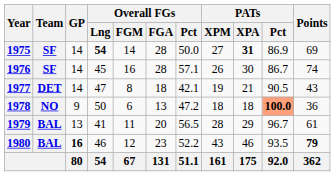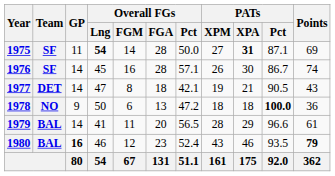 <table class=wikitable style="text-align:center;">
 <tr>
 <th rowspan="2">Year</th>
 <th rowspan="2">Team</th>
 <th rowspan="2">GP</th>
 <th colspan="4">Overall FGs</th>
 <th colspan="3">PATs</th>
 <th rowspan="2">Points</th>
 </tr>
 <tr>
 <th>Lng</th>
 <th>FGM</th>
 <th>FGA</th>
 <th>Pct</th>
 <th>XPM</th>
 <th>XPA</th>
 <th>Pct</th>
 </tr>
 <tr>
 <th><a href='#'>1975</a></th>
 <th style="text-align:center;"><a href='#'>SF</a></th>
-<td>14</td>
+<td>11</td>
 <td><strong>54</strong></td>
 <td>14</td>
 <td>28</td>
 <td>50.0</td>
 <td>27</td>
 <td><strong>31</strong></td>
-<td>86.9</td>
+<td>87.1</td>
 <td>69</td>
 </tr>
 <tr>
 <th><a href='#'>1976</a></th>
 <th><a href='#'>SF</a></th>
 <td>14</td>
 <td>45</td>
 <td>16</td>
 <td>28</td>
 <td>57.1</td>
 <td>26</td>
 <td>30</td>
 <td>86.7</td>
 <td>74</td>
 </tr>
 <tr>
 <th><a href='#'>1977</a></th>
 <th><a href='#'>DET</a></th>
 <td>14</td>
 <td>47</td>
 <td>8</td>
 <td>18</td>
 <td>42.1</td>
 <td>19</td>
 <td>21</td>
 <td>90.5</td>
 <td>43</td>
 </tr>
 <tr>
 <th><a href='#'>1978</a></th>
 <th><a href='#'>NO</a></th>
 <td>9</td>
 <td>50</td>
 <td>6</td>
 <td>13</td>
 <td>47.2</td>
 <td>18</td>
 <td>18</td>
-<td style="background: lightsalmon;"><strong>100.0</strong></td>
+<td><strong>100.0</strong></td>
 <td>36</td>
 </tr>
 <tr>
 <th><a href='#'>1979</a></th>
 <th><a href='#'>BAL</a></th>
-<td>13</td>
+<td>14</td>
 <td>41</td>
 <td>11</td>
 <td>20</td>
 <td>56.5</td>
 <td>28</td>
 <td>29</td>
-<td>96.7</td>
+<td>96.6</td>
 <td>61</td>
 </tr>
 <tr>
 <th><a href='#'>1980</a></th>
 <th><a href='#'>BAL</a></th>
 <td><strong>16</strong></td>
 <td>46</td>
 <td>12</td>
 <td>23</td>
-<td>52.2</td>
+<td>52.4</td>
 <td>43</td>
 <td>46</td>
 <td>93.5</td>
 <td><strong>79</strong></td>
 </tr>
 <tr>
 <th colspan="2"></th>
 <th>80</th>
 <th>54</th>
 <th>67</th>
 <th>131</th>
 <th>51.1</th>
 <th>161</th>
 <th>175</th>
 <th>92.0</th>
 <th>362</th>
 </tr>
 </table>
